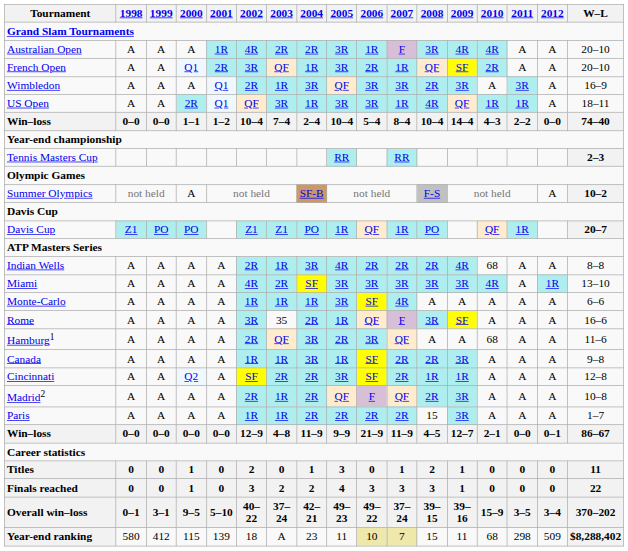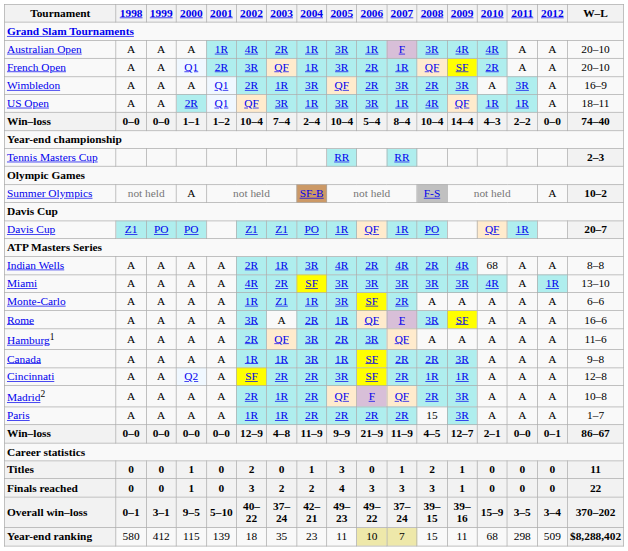 <table class=wikitable style=text-align:center>
 <tr>
 <th width=150>Tournament</th>
 <th width=35><a href='#'>1998</a></th>
 <th width=35><a href='#'>1999</a></th>
 <th width=35><a href='#'>2000</a></th>
 <th width=35><a href='#'>2001</a></th>
 <th width=35><a href='#'>2002</a></th>
 <th width=35><a href='#'>2003</a></th>
 <th width=35><a href='#'>2004</a></th>
 <th width=35><a href='#'>2005</a></th>
 <th width=35><a href='#'>2006</a></th>
 <th width=35><a href='#'>2007</a></th>
 <th width=35><a href='#'>2008</a></th>
 <th width=35><a href='#'>2009</a></th>
 <th width=35><a href='#'>2010</a></th>
 <th width=35><a href='#'>2011</a></th>
 <th width=35><a href='#'>2012</a></th>
 <th width=70>W–L</th>
 </tr>
 <tr>
 <td colspan=20 align=left><a href='#'><strong>Grand Slam Tournaments</strong></a></td>
 </tr>
 <tr>
 <td align=left><a href='#'>Australian Open</a></td>
 <td>A</td>
 <td>A</td>
 <td>A</td>
 <td bgcolor=#afeeee><a href='#'>1R</a></td>
 <td bgcolor=#afeeee><a href='#'>4R</a></td>
 <td bgcolor=#afeeee><a href='#'>2R</a></td>
-<td bgcolor=#afeeee><a href='#'>2R</a></td>
+<td bgcolor=#afeeee><a href='#'>1R</a></td>
 <td bgcolor=#afeeee><a href='#'>3R</a></td>
 <td bgcolor=#afeeee><a href='#'>1R</a></td>
 <td bgcolor=thistle><a href='#'>F</a></td>
 <td bgcolor=#afeeee><a href='#'>3R</a></td>
 <td bgcolor=#afeeee><a href='#'>4R</a></td>
 <td bgcolor=#afeeee><a href='#'>4R</a></td>
 <td>A</td>
 <td>A</td>
 <td>20–10</td>
 </tr>
 <tr>
 <td align=left><a href='#'>French Open</a></td>
 <td>A</td>
 <td>A</td>
 <td bgcolor=#f0f8ff><a href='#'>Q1</a></td>
 <td bgcolor=#afeeee><a href='#'>2R</a></td>
 <td bgcolor=#afeeee><a href='#'>3R</a></td>
 <td bgcolor=#ffebcd><a href='#'>QF</a></td>
 <td bgcolor=#afeeee><a href='#'>1R</a></td>
 <td bgcolor=#afeeee><a href='#'>3R</a></td>
 <td bgcolor=#afeeee><a href='#'>2R</a></td>
 <td bgcolor=#afeeee><a href='#'>1R</a></td>
 <td bgcolor=#ffebcd><a href='#'>QF</a></td>
 <td bgcolor=yellow><a href='#'>SF</a></td>
 <td bgcolor=#afeeee><a href='#'>2R</a></td>
 <td>A</td>
 <td>A</td>
 <td>20–10</td>
 </tr>
 <tr>
 <td align=left><a href='#'>Wimbledon</a></td>
 <td>A</td>
 <td>A</td>
 <td>A</td>
 <td bgcolor=#f0f8ff><a href='#'>Q1</a></td>
 <td bgcolor=#afeeee><a href='#'>2R</a></td>
 <td bgcolor=#afeeee><a href='#'>1R</a></td>
 <td bgcolor=#afeeee><a href='#'>3R</a></td>
 <td bgcolor=#ffebcd><a href='#'>QF</a></td>
-<td bgcolor=#afeeee><a href='#'>3R</a></td>
+<td bgcolor=#afeeee><a href='#'>2R</a></td>
 <td bgcolor=#afeeee><a href='#'>3R</a></td>
 <td bgcolor=#afeeee><a href='#'>2R</a></td>
 <td bgcolor=#afeeee><a href='#'>3R</a></td>
 <td>A</td>
 <td bgcolor=#afeeee><a href='#'>3R</a></td>
 <td>A</td>
 <td>16–9</td>
 </tr>
 <tr>
 <td align=left><a href='#'>US Open</a></td>
 <td>A</td>
 <td>A</td>
 <td bgcolor=#afeeee><a href='#'>2R</a></td>
 <td bgcolor=#f0f8ff><a href='#'>Q1</a></td>
 <td bgcolor=#ffebcd><a href='#'>QF</a></td>
 <td bgcolor=#afeeee><a href='#'>3R</a></td>
 <td bgcolor=#afeeee><a href='#'>1R</a></td>
 <td bgcolor=#afeeee><a href='#'>3R</a></td>
 <td bgcolor=#afeeee><a href='#'>3R</a></td>
 <td bgcolor=#afeeee><a href='#'>1R</a></td>
 <td bgcolor=#afeeee><a href='#'>4R</a></td>
 <td bgcolor=#ffebcd><a href='#'>QF</a></td>
 <td bgcolor=#afeeee><a href='#'>1R</a></td>
 <td bgcolor=#afeeee><a href='#'>1R</a></td>
 <td>A</td>
 <td>18–11</td>
 </tr>
 <tr>
 <th style=text-align:left>Win–loss</th>
 <th>0–0</th>
 <th>0–0</th>
 <th>1–1</th>
 <th>1–2</th>
 <th>10–4</th>
 <th>7–4</th>
 <th>2–4</th>
 <th>10–4</th>
 <th>5–4</th>
 <th>8–4</th>
 <th>10–4</th>
 <th>14–4</th>
 <th>4–3</th>
 <th>2–2</th>
 <th>0–0</th>
 <th>74–40</th>
 </tr>
 <tr>
 <td colspan=20 align=left><strong>Year-end championship</strong></td>
 </tr>
 <tr>
 <td align=left><a href='#'>Tennis Masters Cup</a></td>
 <td></td>
 <td></td>
 <td></td>
 <td></td>
 <td></td>
 <td></td>
 <td></td>
 <td bgcolor=#afeeee><a href='#'>RR</a></td>
 <td></td>
 <td bgcolor=#afeeee><a href='#'>RR</a></td>
 <td></td>
 <td></td>
 <td></td>
 <td></td>
 <td></td>
 <th>2–3</th>
 </tr>
 <tr>
 <td colspan=20 align=left><strong>Olympic Games</strong></td>
 </tr>
 <tr>
 <td align=left><a href='#'>Summer Olympics</a></td>
 <td colspan=2 style=color:#767676>not held</td>
 <td>A</td>
 <td colspan=3 style=color:#767676>not held</td>
 <td bgcolor=#cc9966><a href='#'>SF-B</a></td>
 <td colspan=3 style=color:#767676>not held</td>
 <td bgcolor=silver><a href='#'>F-S</a></td>
 <td colspan=3 style=color:#767676>not held</td>
 <td>A</td>
 <th>10–2</th>
 </tr>
 <tr>
 <td colspan=20 align=left><strong>Davis Cup</strong></td>
 </tr>
 <tr>
 <td align=left><a href='#'>Davis Cup</a></td>
 <td bgcolor=#afeeee><a href='#'>Z1</a></td>
 <td bgcolor=#afeeee><a href='#'>PO</a></td>
 <td bgcolor=#afeeee><a href='#'>PO</a></td>
 <td></td>
 <td bgcolor=#afeeee><a href='#'>Z1</a></td>
 <td bgcolor=#afeeee><a href='#'>Z1</a></td>
 <td bgcolor=#afeeee><a href='#'>PO</a></td>
 <td bgcolor=#afeeee><a href='#'>1R</a></td>
 <td bgcolor=#ffebcd><a href='#'>QF</a></td>
 <td bgcolor=#afeeee><a href='#'>1R</a></td>
 <td bgcolor=#afeeee><a href='#'>PO</a></td>
 <td></td>
 <td bgcolor=#ffebcd><a href='#'>QF</a></td>
 <td bgcolor=#afeeee><a href='#'>1R</a></td>
 <td></td>
 <th>20–7</th>
 </tr>
 <tr>
 <td colspan=20 align=left><strong>ATP Masters Series</strong></td>
 </tr>
 <tr>
 <td align=left><a href='#'>Indian Wells</a></td>
 <td>A</td>
 <td>A</td>
 <td>A</td>
 <td>A</td>
 <td bgcolor=#afeeee><a href='#'>2R</a></td>
 <td bgcolor=#afeeee><a href='#'>1R</a></td>
 <td bgcolor=#afeeee><a href='#'>3R</a></td>
 <td bgcolor=#afeeee><a href='#'>4R</a></td>
 <td bgcolor=#afeeee><a href='#'>2R</a></td>
-<td bgcolor=#afeeee><a href='#'>2R</a></td>
+<td bgcolor=#afeeee><a href='#'>4R</a></td>
 <td bgcolor=#afeeee><a href='#'>2R</a></td>
 <td bgcolor=#afeeee><a href='#'>4R</a></td>
 <td>68</td>
 <td>A</td>
 <td>A</td>
 <td>8–8</td>
 </tr>
 <tr>
 <td align=left><a href='#'>Miami</a></td>
 <td>A</td>
 <td>A</td>
 <td>A</td>
 <td>A</td>
 <td bgcolor=#afeeee><a href='#'>4R</a></td>
 <td bgcolor=#afeeee><a href='#'>2R</a></td>
 <td bgcolor=yellow><a href='#'>SF</a></td>
 <td bgcolor=#afeeee><a href='#'>3R</a></td>
 <td bgcolor=#afeeee><a href='#'>3R</a></td>
 <td bgcolor=#afeeee><a href='#'>3R</a></td>
 <td bgcolor=#afeeee><a href='#'>3R</a></td>
 <td bgcolor=#afeeee><a href='#'>3R</a></td>
 <td bgcolor=#afeeee><a href='#'>4R</a></td>
 <td>A</td>
 <td bgcolor=#afeeee><a href='#'>1R</a></td>
 <td>13–10</td>
 </tr>
 <tr>
 <td align=left><a href='#'>Monte-Carlo</a></td>
 <td>A</td>
 <td>A</td>
 <td>A</td>
 <td>A</td>
 <td bgcolor=#afeeee><a href='#'>1R</a></td>
-<td bgcolor=#afeeee><a href='#'>1R</a></td>
+<td bgcolor=#afeeee><a href='#'>Z1</a></td>
 <td bgcolor=#afeeee><a href='#'>1R</a></td>
 <td bgcolor=#afeeee><a href='#'>3R</a></td>
 <td bgcolor=yellow><a href='#'>SF</a></td>
-<td bgcolor=#afeeee><a href='#'>4R</a></td>
+<td bgcolor=#afeeee><a href='#'>2R</a></td>
 <td>A</td>
 <td>A</td>
 <td>A</td>
 <td>A</td>
 <td>A</td>
 <td>6–6</td>
 </tr>
 <tr>
 <td align=left><a href='#'>Rome</a></td>
 <td>A</td>
 <td>A</td>
 <td>A</td>
 <td>A</td>
 <td bgcolor=#afeeee><a href='#'>3R</a></td>
-<td>35</td>
+<td>A</td>
 <td bgcolor=#afeeee><a href='#'>2R</a></td>
 <td bgcolor=#afeeee><a href='#'>1R</a></td>
 <td bgcolor=#ffebcd><a href='#'>QF</a></td>
 <td bgcolor=thistle><a href='#'>F</a></td>
 <td bgcolor=#afeeee><a href='#'>3R</a></td>
 <td bgcolor=yellow><a href='#'>SF</a></td>
 <td>A</td>
 <td>A</td>
 <td>A</td>
 <td>16–6</td>
 </tr>
 <tr>
 <td align=left><a href='#'>Hamburg</a><sup>1</sup></td>
 <td>A</td>
 <td>A</td>
 <td>A</td>
 <td>A</td>
 <td bgcolor=#afeeee><a href='#'>2R</a></td>
 <td bgcolor=#ffebcd><a href='#'>QF</a></td>
 <td bgcolor=#afeeee><a href='#'>3R</a></td>
 <td bgcolor=#afeeee><a href='#'>2R</a></td>
 <td bgcolor=#afeeee><a href='#'>3R</a></td>
 <td bgcolor=#ffebcd><a href='#'>QF</a></td>
 <td>A</td>
 <td>A</td>
-<td>68</td>
+<td>A</td>
 <td>A</td>
 <td>A</td>
 <td>11–6</td>
 </tr>
 <tr>
 <td align=left><a href='#'>Canada</a></td>
 <td>A</td>
 <td>A</td>
 <td>A</td>
 <td>A</td>
 <td bgcolor=#afeeee><a href='#'>1R</a></td>
 <td bgcolor=#afeeee><a href='#'>1R</a></td>
 <td bgcolor=#afeeee><a href='#'>3R</a></td>
 <td bgcolor=#afeeee><a href='#'>1R</a></td>
 <td bgcolor=yellow><a href='#'>SF</a></td>
 <td bgcolor=#afeeee><a href='#'>2R</a></td>
 <td bgcolor=#afeeee><a href='#'>2R</a></td>
 <td bgcolor=#afeeee><a href='#'>3R</a></td>
 <td>A</td>
 <td>A</td>
 <td>A</td>
 <td>9–8</td>
 </tr>
 <tr>
 <td align=left><a href='#'>Cincinnati</a></td>
 <td>A</td>
 <td>A</td>
 <td bgcolor=#f0f8ff><a href='#'>Q2</a></td>
 <td>A</td>
 <td bgcolor=yellow><a href='#'>SF</a></td>
 <td bgcolor=#afeeee><a href='#'>2R</a></td>
 <td bgcolor=#afeeee><a href='#'>2R</a></td>
 <td bgcolor=#afeeee><a href='#'>3R</a></td>
 <td bgcolor=yellow><a href='#'>SF</a></td>
 <td bgcolor=#afeeee><a href='#'>2R</a></td>
 <td bgcolor=#afeeee><a href='#'>1R</a></td>
 <td bgcolor=#afeeee><a href='#'>1R</a></td>
 <td>A</td>
 <td>A</td>
 <td>A</td>
 <td>12–8</td>
 </tr>
 <tr>
 <td align=left><a href='#'>Madrid</a><sup>2</sup></td>
 <td>A</td>
 <td>A</td>
 <td>A</td>
 <td>A</td>
 <td bgcolor=#afeeee><a href='#'>2R</a></td>
 <td bgcolor=#afeeee><a href='#'>1R</a></td>
 <td bgcolor=#afeeee><a href='#'>2R</a></td>
 <td bgcolor=#ffebcd><a href='#'>QF</a></td>
 <td bgcolor=thistle><a href='#'>F</a></td>
 <td bgcolor=#ffebcd><a href='#'>QF</a></td>
 <td bgcolor=#afeeee><a href='#'>2R</a></td>
 <td bgcolor=#afeeee><a href='#'>3R</a></td>
 <td>A</td>
 <td>A</td>
 <td>A</td>
 <td>10–8</td>
 </tr>
 <tr>
 <td align=left><a href='#'>Paris</a></td>
 <td>A</td>
 <td>A</td>
 <td>A</td>
 <td>A</td>
 <td bgcolor=#afeeee><a href='#'>1R</a></td>
 <td bgcolor=#afeeee><a href='#'>1R</a></td>
 <td bgcolor=#afeeee><a href='#'>2R</a></td>
 <td bgcolor=#afeeee><a href='#'>2R</a></td>
 <td bgcolor=#afeeee><a href='#'>2R</a></td>
 <td bgcolor=#afeeee><a href='#'>2R</a></td>
 <td>15</td>
 <td bgcolor=#afeeee><a href='#'>3R</a></td>
 <td>A</td>
 <td>A</td>
 <td>A</td>
 <td>1–7</td>
 </tr>
 <tr>
 <th style=text-align:left>Win–loss</th>
 <th>0–0</th>
 <th>0–0</th>
 <th>0–0</th>
 <th>0–0</th>
 <th>12–9</th>
 <th>4–8</th>
 <th>11–9</th>
 <th>9–9</th>
 <th>21–9</th>
 <th>11–9</th>
 <th>4–5</th>
 <th>12–7</th>
 <th>2–1</th>
 <th>0–0</th>
 <th>0–1</th>
 <th>86–67</th>
 </tr>
 <tr>
 <td colspan=20 align=left><strong>Career statistics</strong></td>
 </tr>
 <tr>
 <th style=text-align:left>Titles</th>
 <th>0</th>
 <th>0</th>
 <th>1</th>
 <th>0</th>
 <th>2</th>
 <th>0</th>
 <th>1</th>
 <th>3</th>
 <th>0</th>
 <th>1</th>
 <th>2</th>
 <th>1</th>
 <th>0</th>
 <th>0</th>
 <th>0</th>
 <th>11</th>
 </tr>
 <tr>
 <th style=text-align:left>Finals reached</th>
 <th>0</th>
 <th>0</th>
 <th>1</th>
 <th>0</th>
 <th>3</th>
 <th>2</th>
 <th>2</th>
 <th>4</th>
 <th>3</th>
 <th>3</th>
 <th>3</th>
 <th>1</th>
 <th>0</th>
 <th>0</th>
 <th>0</th>
 <th>22</th>
 </tr>
 <tr>
 <th style=text-align:left>Overall win–loss</th>
 <th>0–1</th>
 <th>3–1</th>
 <th>9–5</th>
 <th>5–10</th>
 <th>40–22</th>
 <th>37–24</th>
 <th>42–21</th>
 <th>49–23</th>
 <th>49–22</th>
 <th>37–24</th>
 <th>39–15</th>
 <th>39–16</th>
 <th>15–9</th>
 <th>3–5</th>
 <th>3–4</th>
 <th>370–202</th>
 </tr>
 <tr>
 <th style=text-align:left>Year-end ranking</th>
 <td>580</td>
 <td>412</td>
 <td>115</td>
 <td>139</td>
 <td>18</td>
-<td>A</td>
+<td>35</td>
 <td>23</td>
 <td>11</td>
 <td bgcolor=#eee8aa>10</td>
 <td bgcolor=#eee8aa>7</td>
 <td>15</td>
 <td>11</td>
 <td>68</td>
 <td>298</td>
 <td>509</td>
 <th>$8,288,402</th>
 </tr>
 </table>
